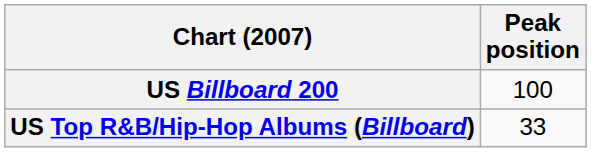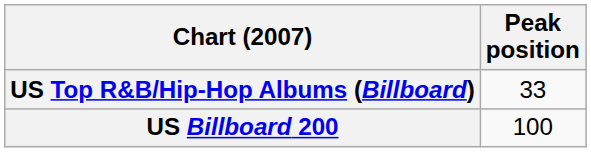 <table class="wikitable sortable plainrowheaders" style="text-align:center">
 <tr>
 <th scope="col">Chart (2007)</th>
 <th scope="col">Peak<br>position</th>
 </tr>
 <tr>
+<th scope="row">US <a href='#'>Top R&B/Hip-Hop Albums</a> (<em><a href='#'>Billboard</a></em>)</th>
+<td>33</td>
+</tr>
+<tr>
 <th scope="row">US <a href='#'><em>Billboard</em> 200</a></th>
 <td>100</td>
 </tr>
-<tr>
-<th scope="row">US <a href='#'>Top R&B/Hip-Hop Albums</a> (<em><a href='#'>Billboard</a></em>)</th>
-<td>33</td>
-</tr>
 </table>
